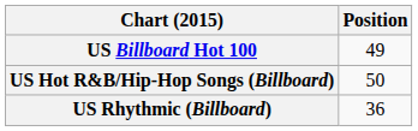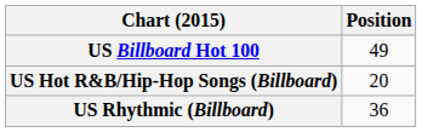 <table class="wikitable sortable plainrowheaders" style="text-align:center">
 <tr>
 <th scope="col">Chart (2015)</th>
 <th scope="col">Position</th>
 </tr>
 <tr>
 <th scope="row">US <a href='#'><em>Billboard</em> Hot 100</a></th>
 <td>49</td>
 </tr>
 <tr>
 <th scope="row">US Hot R&B/Hip-Hop Songs (<em>Billboard</em>)</th>
-<td>50</td>
+<td>20</td>
 </tr>
 <tr>
 <th scope="row">US Rhythmic (<em>Billboard</em>)</th>
 <td>36</td>
 </tr>
 </table>
